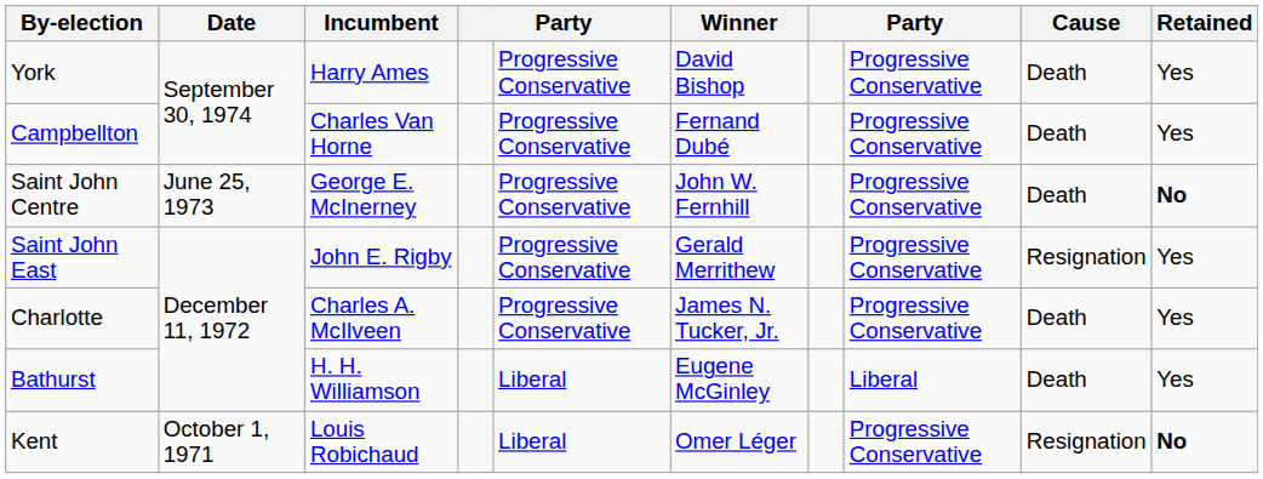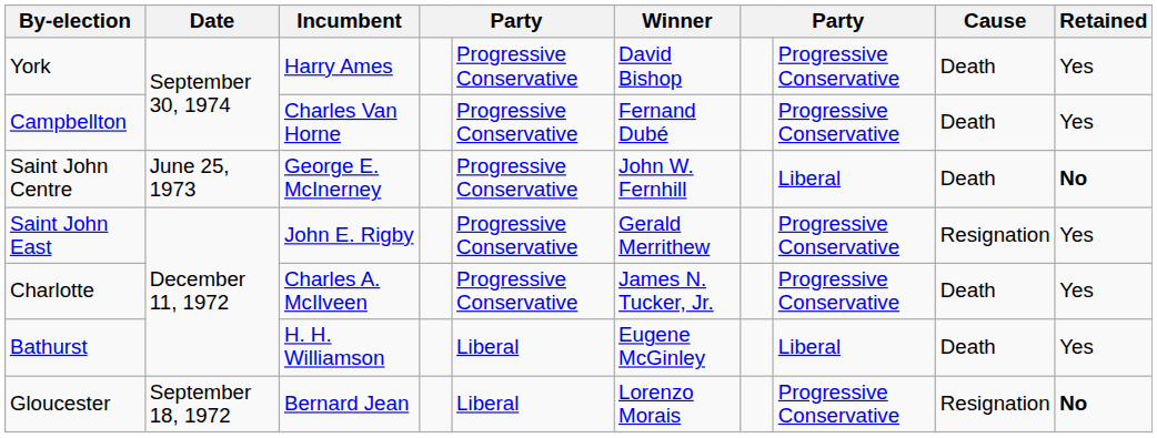 <table class=wikitable style="width:100%">
 <tr>
 <th>By-election</th>
 <th>Date</th>
 <th>Incumbent</th>
 <th colspan=2>Party</th>
 <th>Winner</th>
 <th colspan=2>Party</th>
 <th>Cause</th>
 <th>Retained</th>
 </tr>
 <tr>
 <td>York</td>
 <td rowspan="2">September 30, 1974</td>
 <td><a href='#'>Harry Ames</a></td>
 <td>    </td>
 <td><a href='#'>Progressive Conservative</a></td>
 <td><a href='#'>David Bishop</a></td>
 <td>    </td>
 <td><a href='#'>Progressive Conservative</a></td>
 <td>Death</td>
 <td>Yes</td>
 </tr>
 <tr>
 <td><a href='#'>Campbellton</a></td>
 <td><a href='#'>Charles Van Horne</a></td>
 <td>    </td>
 <td><a href='#'>Progressive Conservative</a></td>
 <td><a href='#'>Fernand Dubé</a></td>
 <td>    </td>
 <td><a href='#'>Progressive Conservative</a></td>
 <td>Death</td>
 <td>Yes</td>
 </tr>
 <tr>
 <td>Saint John Centre</td>
 <td>June 25, 1973</td>
 <td><a href='#'>George E. McInerney</a></td>
 <td>    </td>
 <td><a href='#'>Progressive Conservative</a></td>
 <td><a href='#'>John W. Fernhill</a></td>
 <td>    </td>
-<td><a href='#'>Progressive Conservative</a></td>
+<td><a href='#'>Liberal</a></td>
 <td>Death</td>
 <td><strong>No</strong></td>
 </tr>
 <tr>
 <td><a href='#'>Saint John East</a></td>
 <td rowspan="3">December 11, 1972</td>
 <td><a href='#'>John E. Rigby</a></td>
 <td>    </td>
 <td><a href='#'>Progressive Conservative</a></td>
 <td><a href='#'>Gerald Merrithew</a></td>
 <td>    </td>
 <td><a href='#'>Progressive Conservative</a></td>
 <td>Resignation</td>
 <td>Yes</td>
 </tr>
 <tr>
 <td>Charlotte</td>
 <td><a href='#'>Charles A. McIlveen</a></td>
 <td>    </td>
 <td><a href='#'>Progressive Conservative</a></td>
 <td><a href='#'>James N. Tucker, Jr.</a></td>
 <td>    </td>
 <td><a href='#'>Progressive Conservative</a></td>
 <td>Death</td>
 <td>Yes</td>
 </tr>
 <tr>
 <td><a href='#'>Bathurst</a></td>
 <td><a href='#'>H. H. Williamson</a></td>
 <td>    </td>
 <td><a href='#'>Liberal</a></td>
 <td><a href='#'>Eugene McGinley</a></td>
 <td>    </td>
 <td><a href='#'>Liberal</a></td>
 <td>Death</td>
 <td>Yes</td>
 </tr>
 <tr>
-<td>Kent</td>
-<td>October 1, 1971</td>
-<td><a href='#'>Louis Robichaud</a></td>
+<td>Gloucester</td>
+<td>September 18, 1972</td>
+<td><a href='#'>Bernard Jean</a></td>
 <td>    </td>
 <td><a href='#'>Liberal</a></td>
-<td><a href='#'>Omer Léger</a></td>
+<td><a href='#'>Lorenzo Morais</a></td>
 <td>    </td>
 <td><a href='#'>Progressive Conservative</a></td>
 <td>Resignation</td>
 <td><strong>No</strong></td>
 </tr>
 </table>
